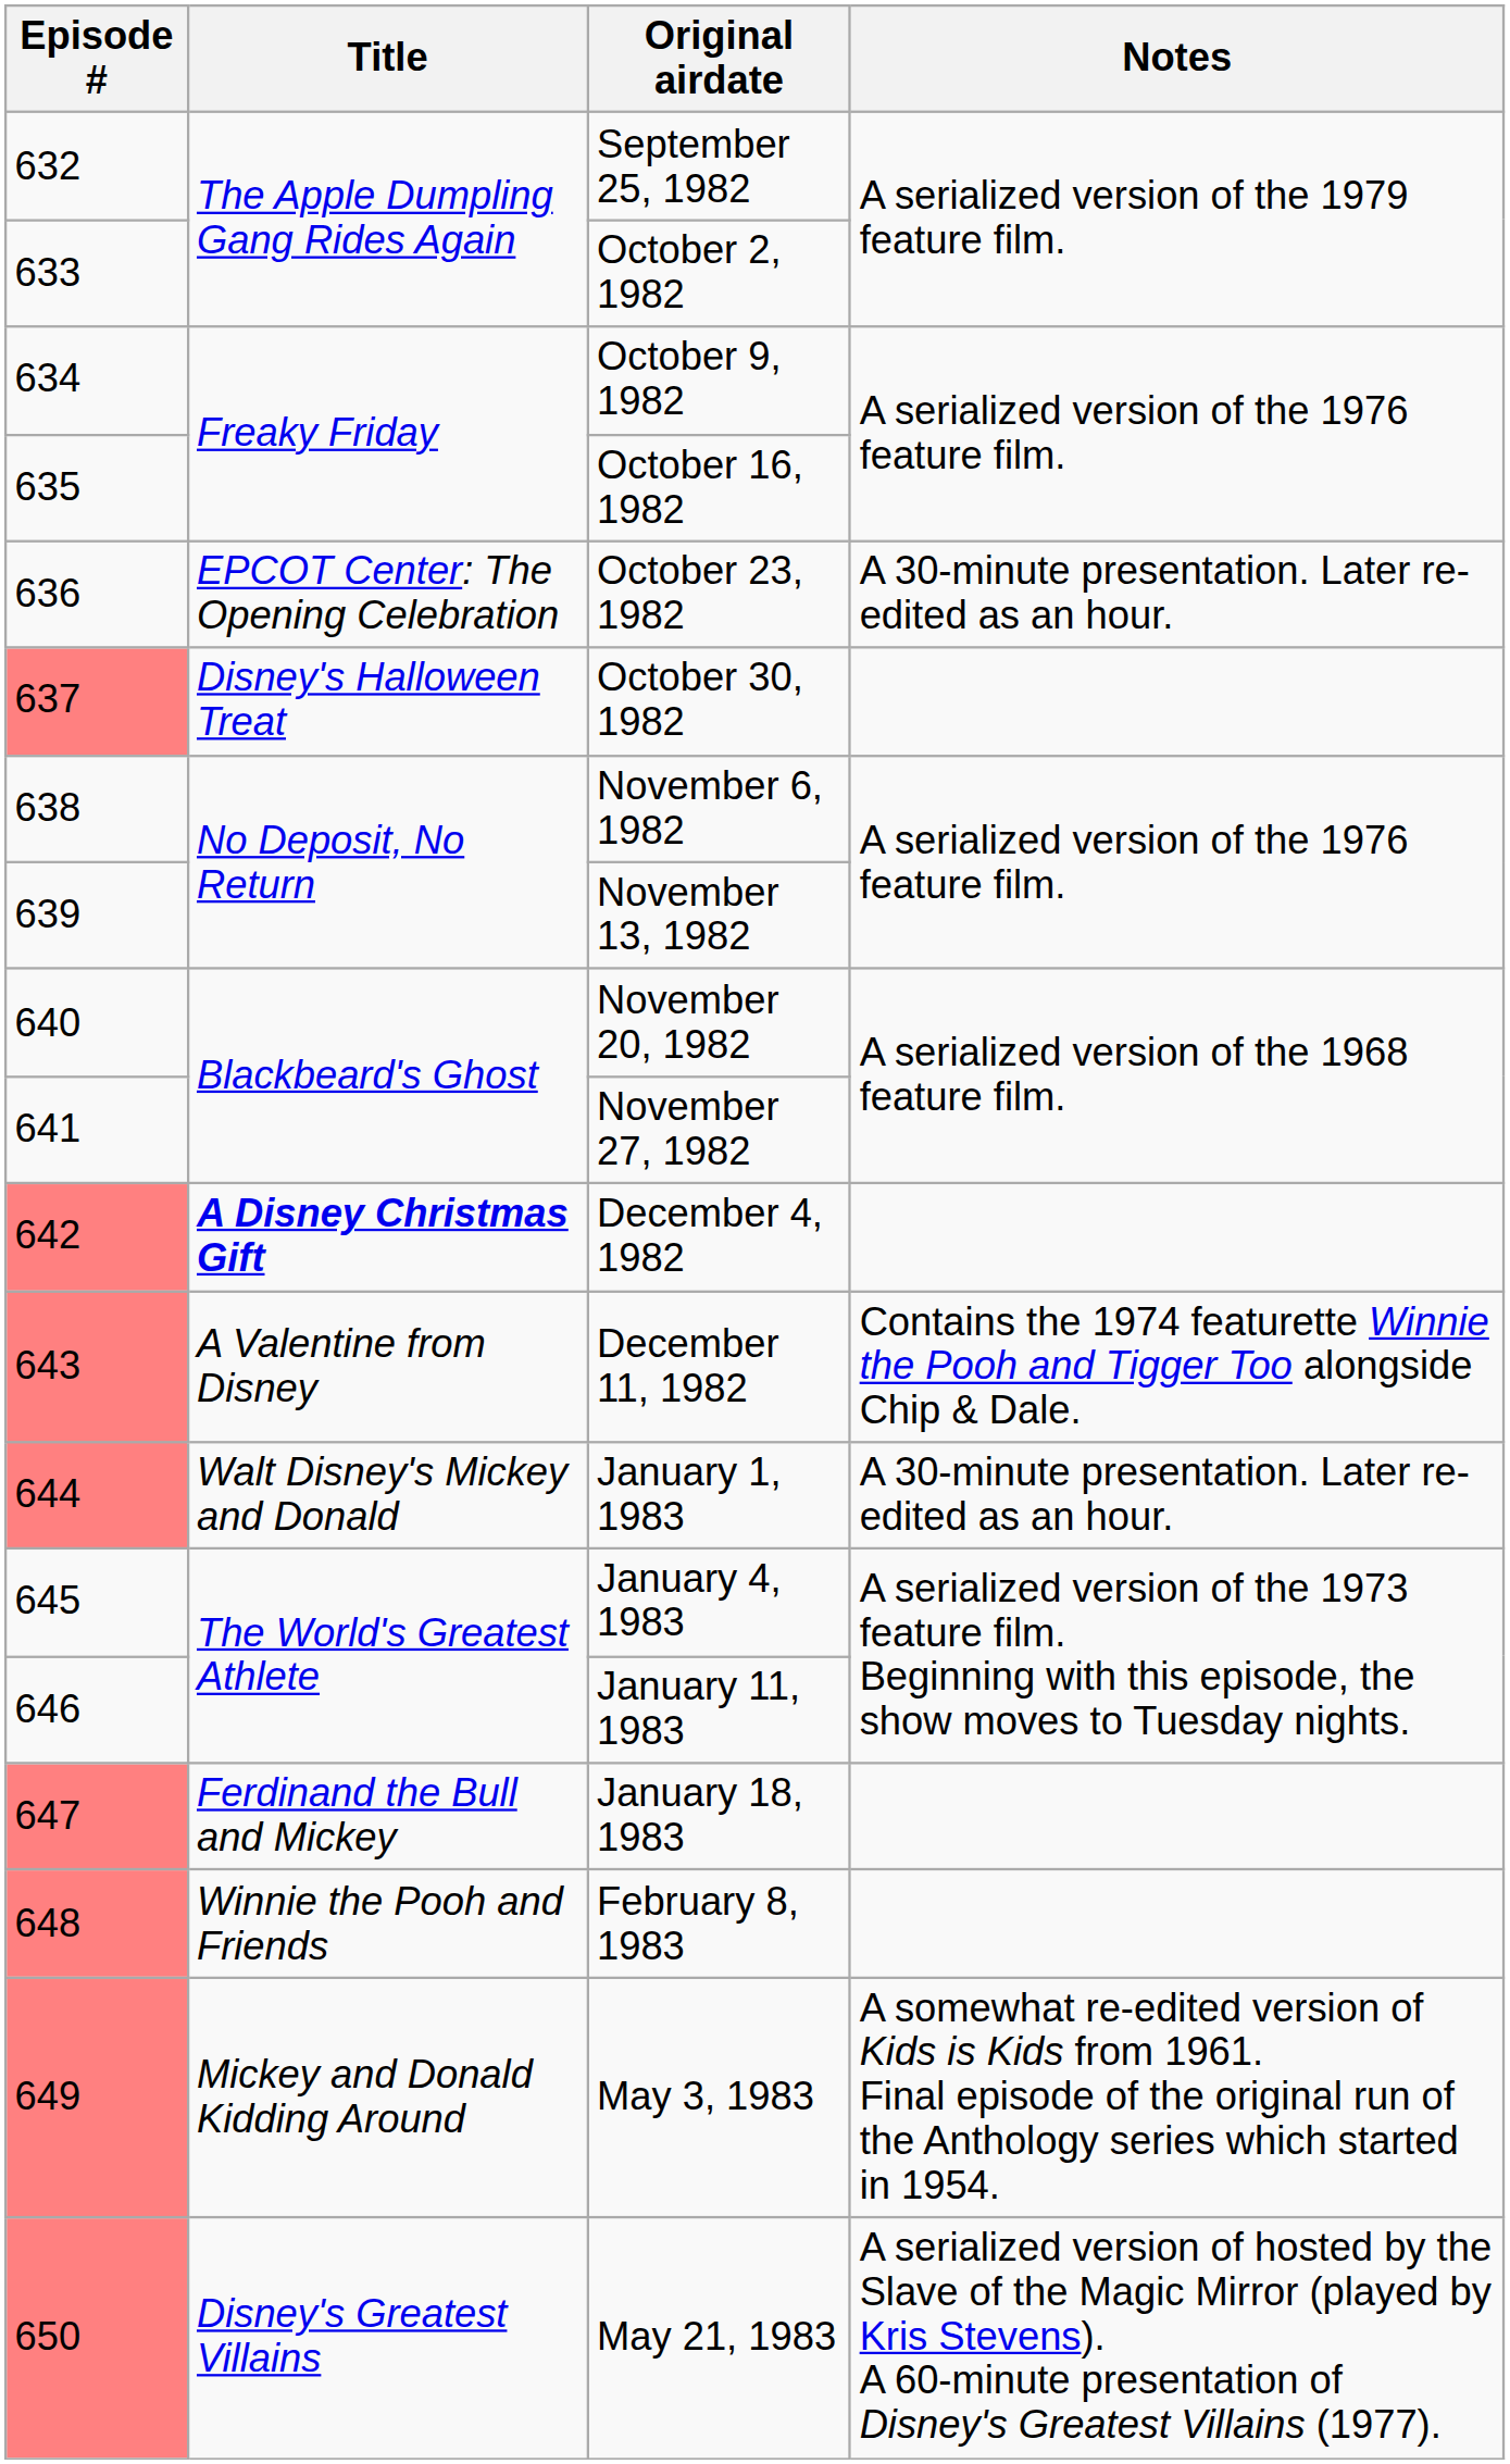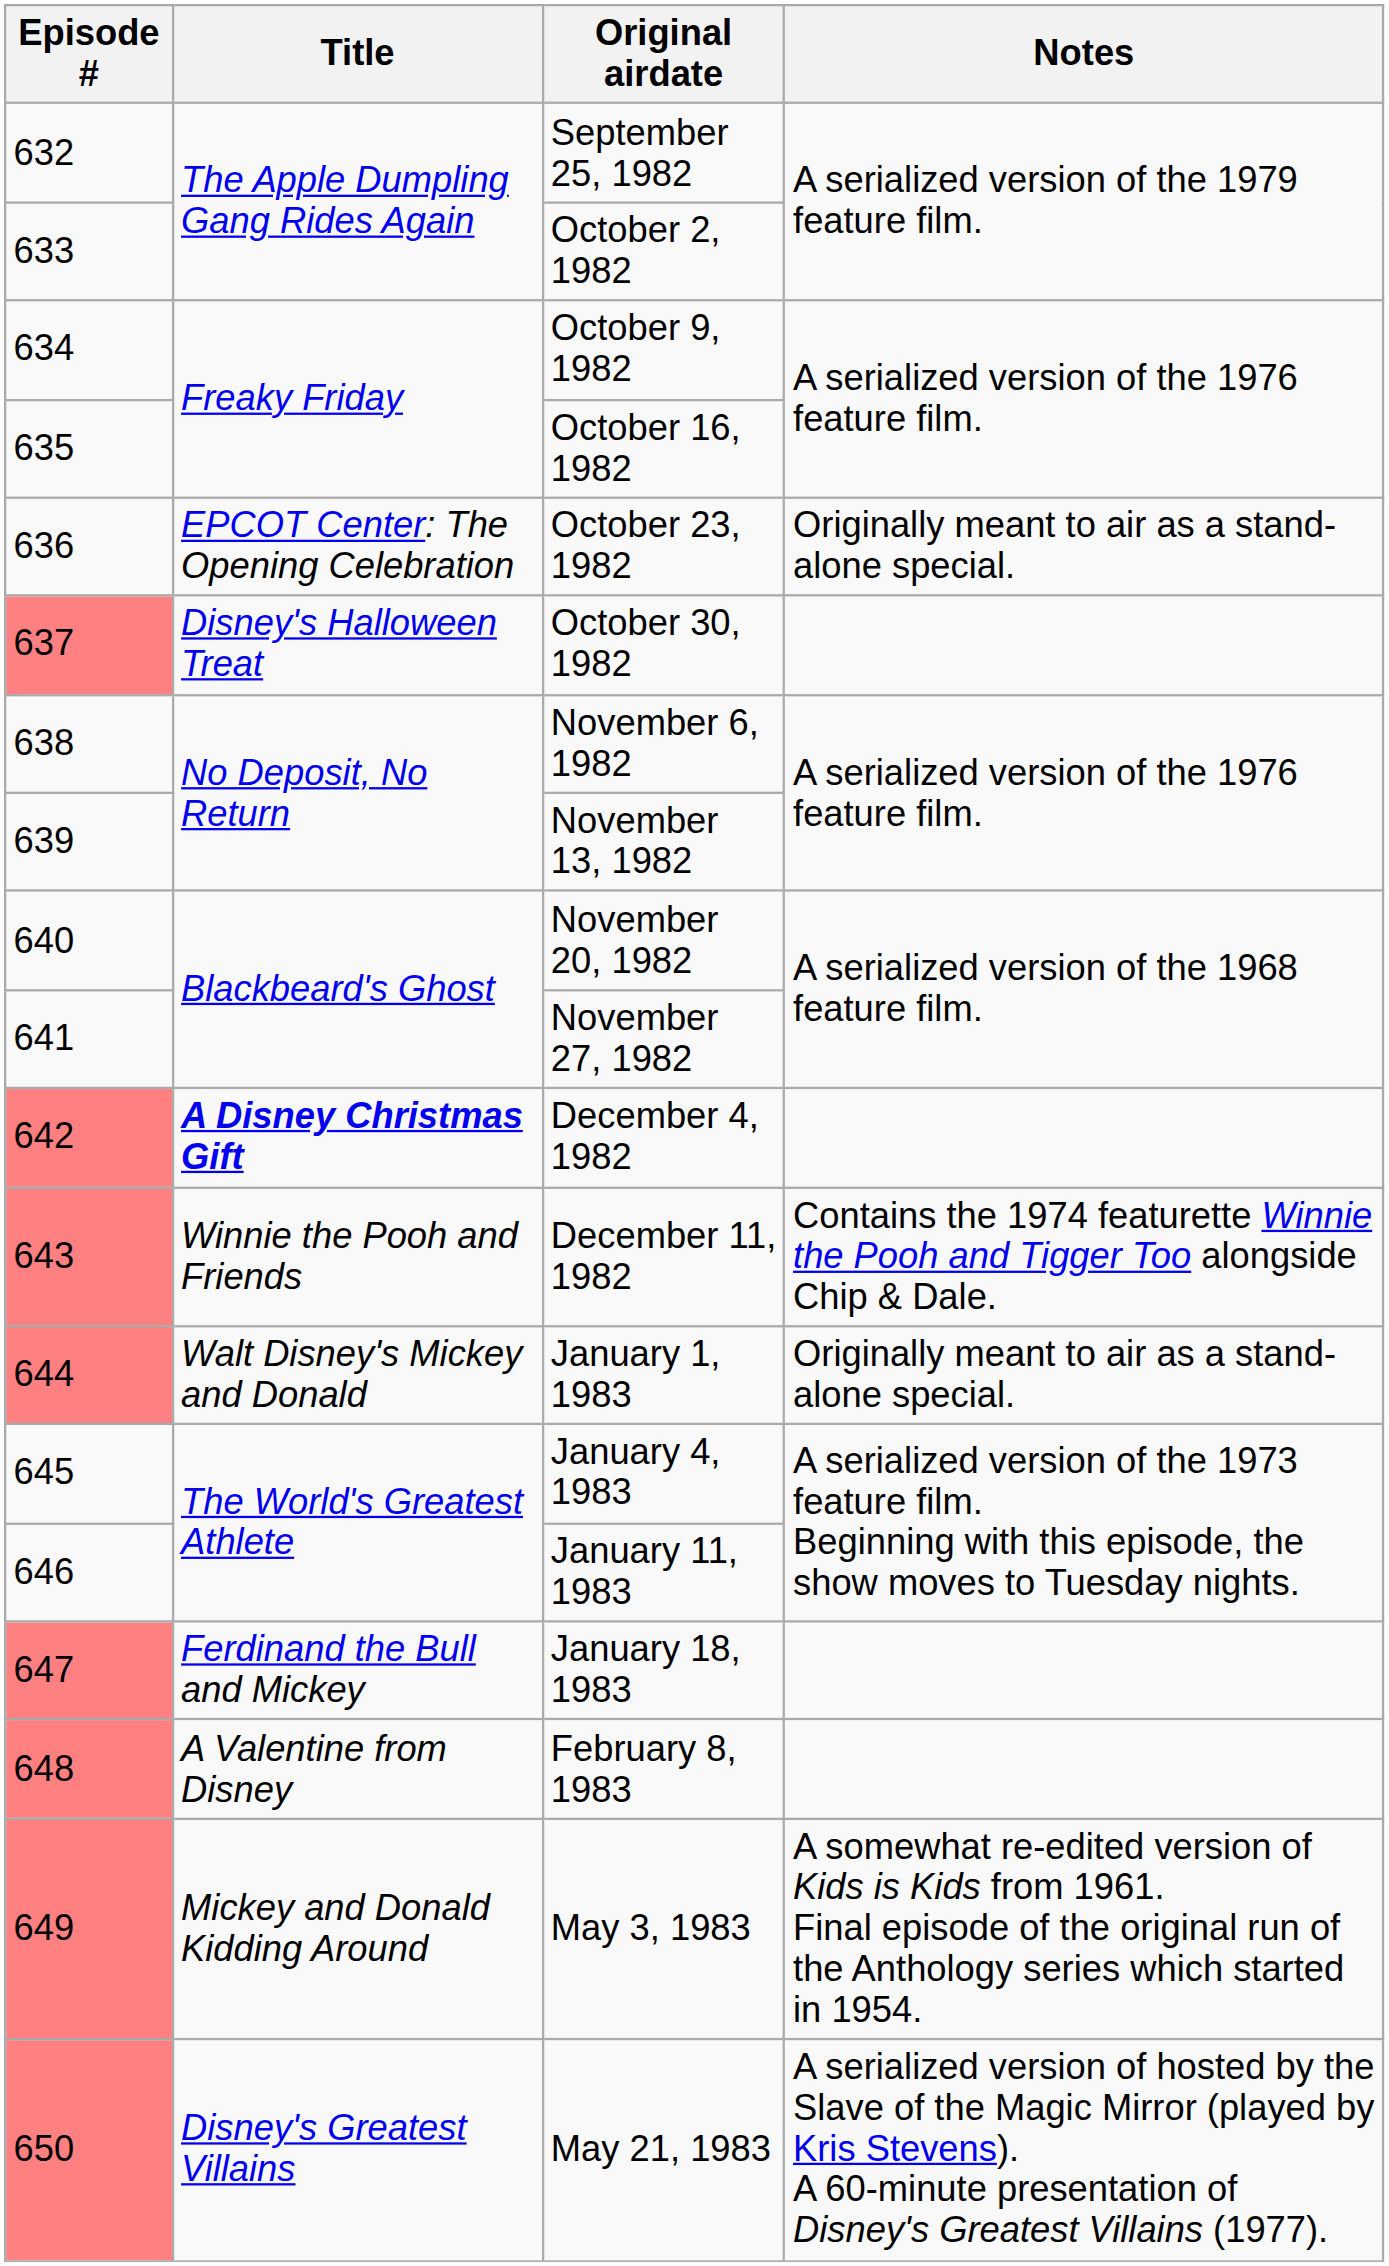 <table class="wikitable sortable">
 <tr>
 <th>Episode #</th>
 <th>Title</th>
 <th>Original airdate</th>
 <th>Notes</th>
 </tr>
 <tr>
 <td>632</td>
 <td rowspan="2"><em><a href='#'>The Apple Dumpling Gang Rides Again</a></em></td>
 <td>September 25, 1982</td>
 <td rowspan="2">A serialized version of the 1979 feature film.</td>
 </tr>
 <tr>
 <td>633</td>
 <td>October 2, 1982</td>
 </tr>
 <tr>
 <td>634</td>
 <td rowspan="2"><em><a href='#'>Freaky Friday</a></em></td>
 <td>October 9, 1982</td>
 <td rowspan="2">A serialized version of the 1976 feature film.</td>
 </tr>
 <tr>
 <td>635</td>
 <td>October 16, 1982</td>
 </tr>
 <tr>
 <td>636</td>
 <td><em><a href='#'>EPCOT Center</a>: The Opening Celebration</em></td>
 <td>October 23, 1982</td>
-<td>A 30-minute presentation. Later re-edited as an hour.</td>
+<td>Originally meant to air as a stand-alone special.</td>
 </tr>
 <tr>
 <td style="background:#ff8080;">637</td>
 <td><em><a href='#'>Disney's Halloween Treat</a></em></td>
 <td>October 30, 1982</td>
 <td></td>
 </tr>
 <tr>
 <td>638</td>
 <td rowspan="2"><em><a href='#'>No Deposit, No Return</a></em></td>
 <td>November 6, 1982</td>
 <td rowspan="2">A serialized version of the 1976 feature film.</td>
 </tr>
 <tr>
 <td>639</td>
 <td>November 13, 1982</td>
 </tr>
 <tr>
 <td>640</td>
 <td rowspan="2"><em><a href='#'>Blackbeard's Ghost</a></em></td>
 <td>November 20, 1982</td>
 <td rowspan="2">A serialized version of the 1968 feature film.</td>
 </tr>
 <tr>
 <td>641</td>
 <td>November 27, 1982</td>
 </tr>
 <tr>
 <td style="background:#ff8080;">642</td>
 <td><strong><em><a href='#'>A Disney Christmas Gift</a></em></strong></td>
 <td>December 4, 1982</td>
 <td></td>
 </tr>
 <tr>
 <td style="background:#ff8080;">643</td>
-<td><em>A Valentine from Disney</em></td>
+<td><em>Winnie the Pooh and Friends</em></td>
 <td>December 11, 1982</td>
 <td>Contains the 1974 featurette <em><a href='#'>Winnie the Pooh and Tigger Too</a></em> alongside Chip & Dale.</td>
 </tr>
 <tr>
 <td style="background:#ff8080;">644</td>
 <td><em>Walt Disney's Mickey and Donald</em></td>
 <td>January 1, 1983</td>
-<td>A 30-minute presentation. Later re-edited as an hour.</td>
+<td>Originally meant to air as a stand-alone special.</td>
 </tr>
 <tr>
 <td>645</td>
 <td rowspan="2"><em><a href='#'>The World's Greatest Athlete</a></em></td>
 <td>January 4, 1983</td>
 <td rowspan="2">A serialized version of the 1973 feature film.<br>Beginning with this episode, the show moves to Tuesday nights.</td>
 </tr>
 <tr>
 <td>646</td>
 <td>January 11, 1983</td>
 </tr>
 <tr>
 <td style="background:#ff8080;">647</td>
 <td><em><a href='#'>Ferdinand the Bull</a> and Mickey</em></td>
 <td>January 18, 1983</td>
 <td></td>
 </tr>
 <tr>
 <td style="background:#ff8080;">648</td>
-<td><em>Winnie the Pooh and Friends</em></td>
+<td><em>A Valentine from Disney</em></td>
 <td>February 8, 1983</td>
 <td></td>
 </tr>
 <tr>
 <td style="background:#ff8080;">649</td>
 <td><em>Mickey and Donald Kidding Around</em></td>
 <td>May 3, 1983</td>
 <td>A somewhat re-edited version of <em>Kids is Kids</em> from 1961. <br> Final episode of the original run of the Anthology series which started in 1954.</td>
 </tr>
 <tr>
 <td style="background:#ff8080;">650</td>
 <td><em><a href='#'>Disney's Greatest Villains</a></em></td>
 <td>May 21, 1983</td>
 <td>A serialized version of hosted by the Slave of the Magic Mirror (played by <a href='#'>Kris Stevens</a>). <br>A 60-minute presentation of <em>Disney's Greatest Villains</em> (1977).</td>
 </tr>
 </table>
